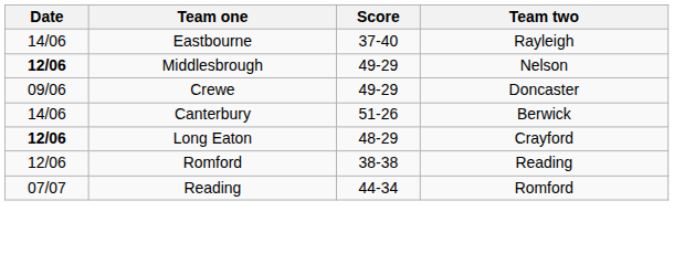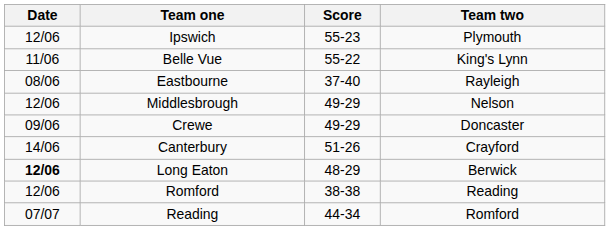 <table class="wikitable" style="text-align: center">
 <tr>
 <th width=80>Date</th>
 <th width=250>Team one</th>
 <th width=80>Score</th>
 <th width=250>Team two</th>
 </tr>
 <tr>
-<td>14/06</td>
+<td>12/06</td>
+<td>Ipswich</td>
+<td>55-23</td>
+<td>Plymouth</td>
+</tr>
+<tr>
+<td>11/06</td>
+<td>Belle Vue</td>
+<td>55-22</td>
+<td>King's Lynn</td>
+</tr>
+<tr>
+<td>08/06</td>
 <td>Eastbourne</td>
 <td>37-40</td>
 <td>Rayleigh</td>
 </tr>
 <tr>
-<td><strong>12/06</strong></td>
+<td>12/06</td>
 <td>Middlesbrough</td>
 <td>49-29</td>
 <td>Nelson</td>
 </tr>
 <tr>
 <td>09/06</td>
 <td>Crewe</td>
 <td>49-29</td>
 <td>Doncaster</td>
 </tr>
 <tr>
 <td>14/06</td>
 <td>Canterbury</td>
 <td>51-26</td>
-<td>Berwick</td>
+<td>Crayford</td>
 </tr>
 <tr>
 <td><strong>12/06</strong></td>
 <td>Long Eaton</td>
 <td>48-29</td>
-<td>Crayford</td>
+<td>Berwick</td>
 </tr>
 <tr>
 <td>12/06</td>
 <td>Romford</td>
 <td>38-38</td>
 <td>Reading</td>
 </tr>
 <tr>
 <td>07/07</td>
 <td>Reading</td>
 <td>44-34</td>
 <td>Romford</td>
 </tr>
 </table>
